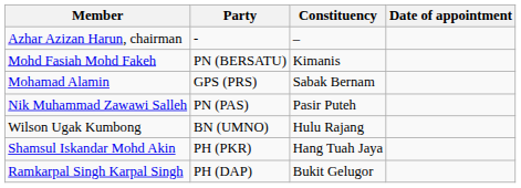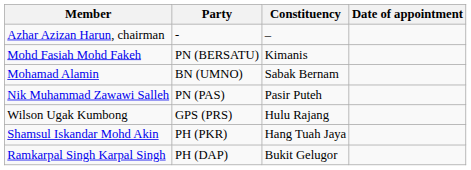 <table class="wikitable">
 <tr>
 <th>Member</th>
 <th>Party</th>
 <th>Constituency</th>
 <th>Date of appointment</th>
 </tr>
 <tr>
 <td><a href='#'>Azhar Azizan Harun</a>, chairman</td>
 <td>-</td>
 <td>–</td>
 <td></td>
 </tr>
 <tr>
 <td><a href='#'>Mohd Fasiah Mohd Fakeh</a></td>
 <td>PN (BERSATU)</td>
 <td>Kimanis</td>
 <td></td>
 </tr>
 <tr>
 <td><a href='#'>Mohamad Alamin</a></td>
-<td>GPS (PRS)</td>
+<td>BN (UMNO)</td>
 <td>Sabak Bernam</td>
 <td></td>
 </tr>
 <tr>
 <td><a href='#'>Nik Muhammad Zawawi Salleh</a></td>
 <td>PN (PAS)</td>
 <td>Pasir Puteh</td>
 <td></td>
 </tr>
 <tr>
 <td>Wilson Ugak Kumbong</td>
-<td>BN (UMNO)</td>
+<td>GPS (PRS)</td>
 <td>Hulu Rajang</td>
 <td></td>
 </tr>
 <tr>
 <td><a href='#'>Shamsul Iskandar Mohd Akin</a></td>
 <td>PH (PKR)</td>
 <td>Hang Tuah Jaya</td>
 <td></td>
 </tr>
 <tr>
 <td><a href='#'>Ramkarpal Singh Karpal Singh</a></td>
 <td>PH (DAP)</td>
 <td>Bukit Gelugor</td>
 <td></td>
 </tr>
 </table>
